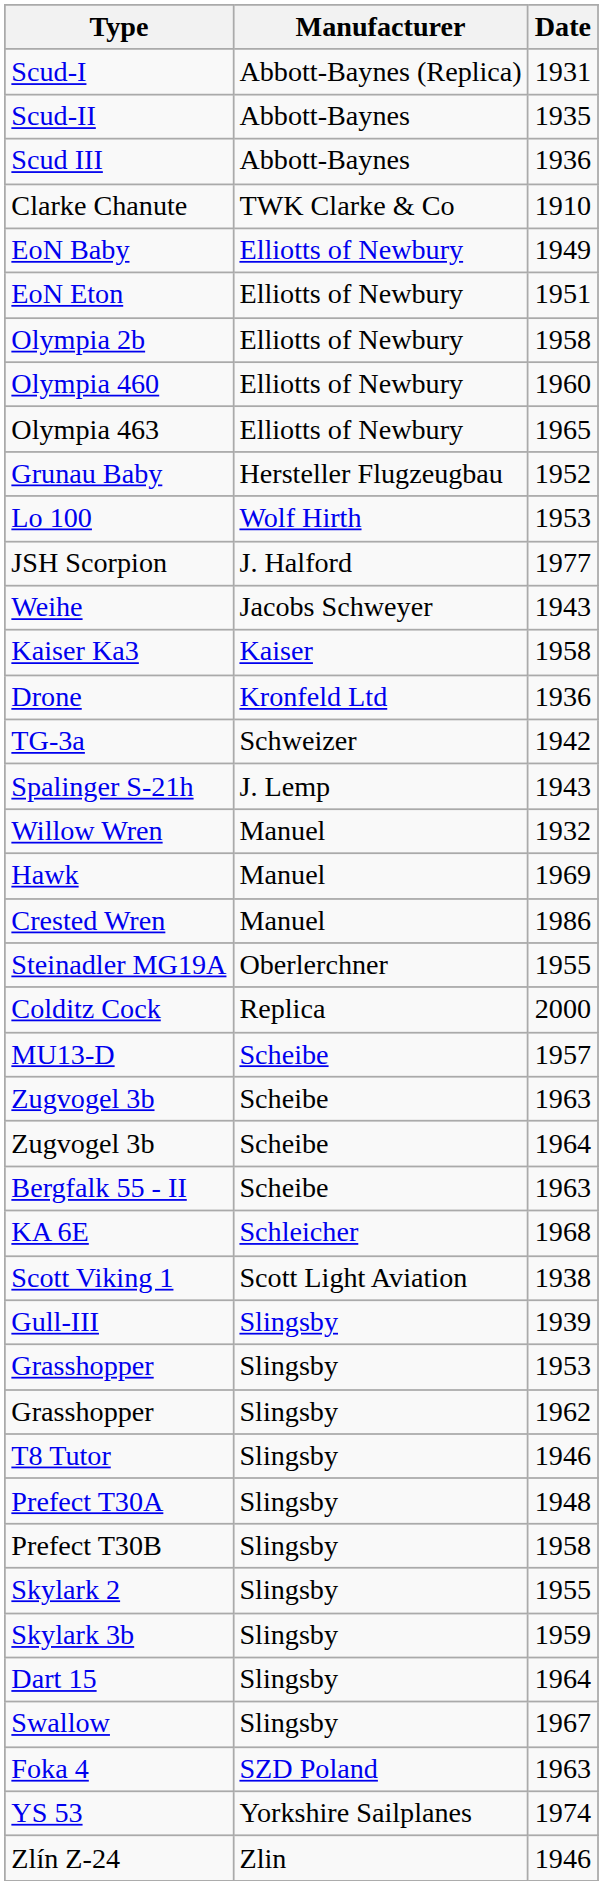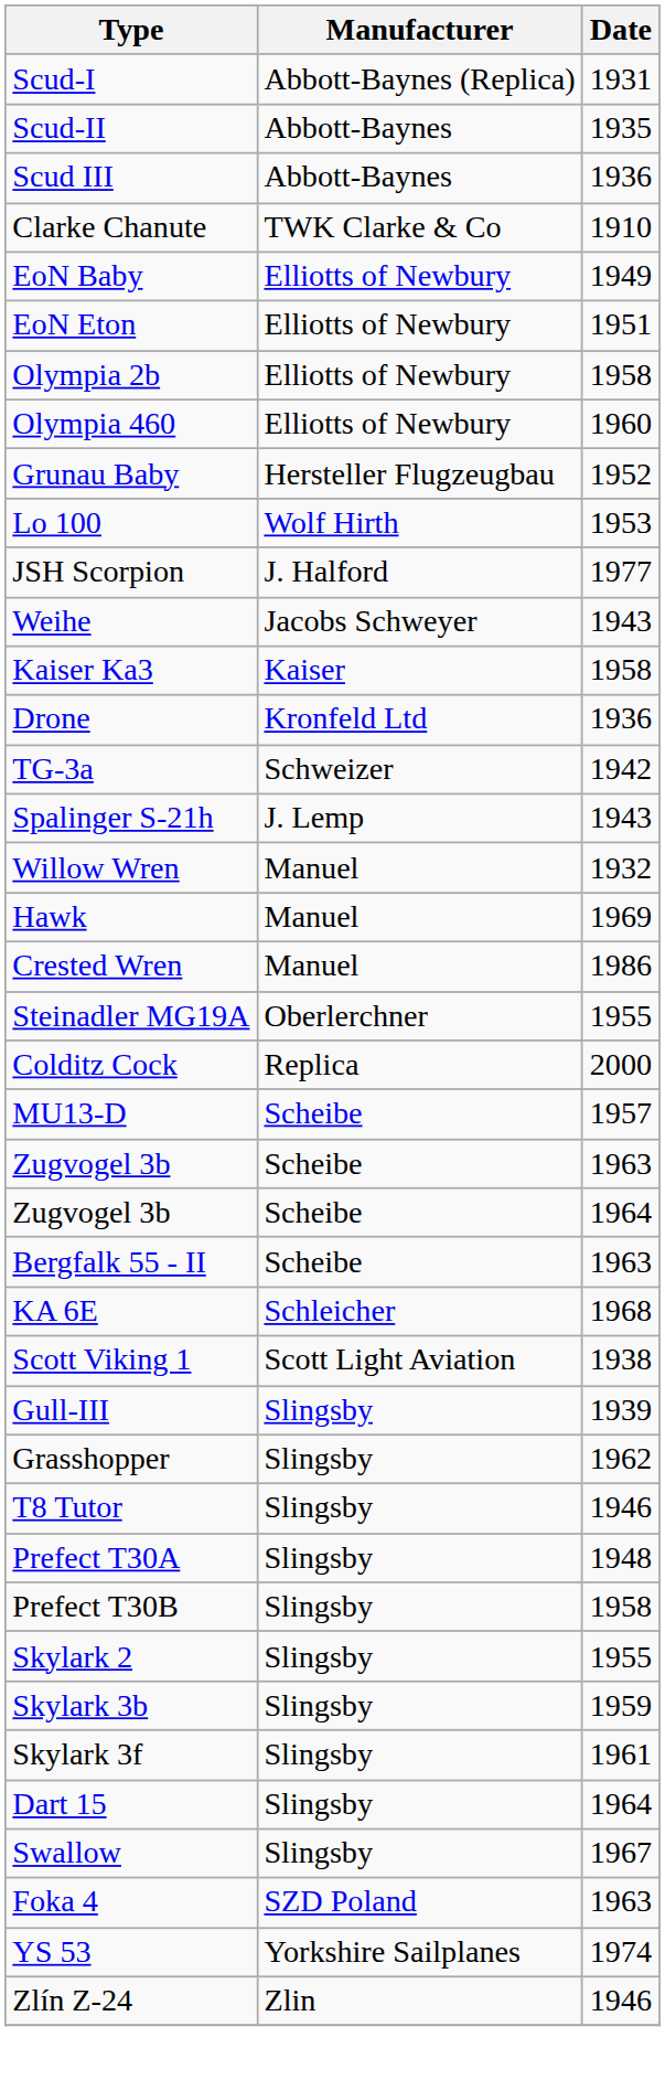 <table class="wikitable sortable">
 <tr>
 <th>Type</th>
 <th>Manufacturer</th>
 <th>Date</th>
 </tr>
 <tr>
 <td><a href='#'>Scud-I</a></td>
 <td>Abbott-Baynes (Replica)</td>
 <td>1931</td>
 </tr>
 <tr>
 <td><a href='#'>Scud-II</a></td>
 <td>Abbott-Baynes</td>
 <td>1935</td>
 </tr>
 <tr>
 <td><a href='#'>Scud III</a></td>
 <td>Abbott-Baynes</td>
 <td>1936</td>
 </tr>
 <tr>
 <td>Clarke Chanute</td>
 <td>TWK Clarke & Co</td>
 <td>1910</td>
 </tr>
 <tr>
 <td><a href='#'>EoN Baby</a></td>
 <td><a href='#'>Elliotts of Newbury</a></td>
 <td>1949</td>
 </tr>
 <tr>
 <td><a href='#'>EoN Eton</a></td>
 <td>Elliotts of Newbury</td>
 <td>1951</td>
 </tr>
 <tr>
 <td><a href='#'>Olympia 2b</a></td>
 <td>Elliotts of Newbury</td>
 <td>1958</td>
 </tr>
 <tr>
 <td><a href='#'>Olympia 460</a></td>
 <td>Elliotts of Newbury</td>
 <td>1960</td>
-</tr>
-<tr>
-<td>Olympia 463</td>
-<td>Elliotts of Newbury</td>
-<td>1965</td>
 </tr>
 <tr>
 <td><a href='#'>Grunau Baby</a></td>
 <td>Hersteller Flugzeugbau</td>
 <td>1952</td>
 </tr>
 <tr>
 <td><a href='#'>Lo 100</a></td>
 <td><a href='#'>Wolf Hirth</a></td>
 <td>1953</td>
 </tr>
 <tr>
 <td>JSH Scorpion</td>
 <td>J. Halford</td>
 <td>1977</td>
 </tr>
 <tr>
 <td><a href='#'>Weihe</a></td>
 <td>Jacobs Schweyer</td>
 <td>1943</td>
 </tr>
 <tr>
 <td><a href='#'>Kaiser Ka3</a></td>
 <td><a href='#'>Kaiser</a></td>
 <td>1958</td>
 </tr>
 <tr>
 <td><a href='#'>Drone</a></td>
 <td><a href='#'>Kronfeld Ltd</a></td>
 <td>1936</td>
 </tr>
 <tr>
 <td><a href='#'>TG-3a</a></td>
 <td>Schweizer</td>
 <td>1942</td>
 </tr>
 <tr>
 <td><a href='#'>Spalinger S-21h</a></td>
 <td>J. Lemp</td>
 <td>1943</td>
 </tr>
 <tr>
 <td><a href='#'>Willow Wren</a></td>
 <td>Manuel</td>
 <td>1932</td>
 </tr>
 <tr>
 <td><a href='#'>Hawk</a></td>
 <td>Manuel</td>
 <td>1969</td>
 </tr>
 <tr>
 <td><a href='#'>Crested Wren</a></td>
 <td>Manuel</td>
 <td>1986</td>
 </tr>
 <tr>
 <td><a href='#'>Steinadler MG19A</a></td>
 <td>Oberlerchner</td>
 <td>1955</td>
 </tr>
 <tr>
 <td><a href='#'>Colditz Cock</a></td>
 <td>Replica</td>
 <td>2000</td>
 </tr>
 <tr>
 <td><a href='#'>MU13-D</a></td>
 <td><a href='#'>Scheibe</a></td>
 <td>1957</td>
 </tr>
 <tr>
 <td><a href='#'>Zugvogel 3b</a></td>
 <td>Scheibe</td>
 <td>1963</td>
 </tr>
 <tr>
 <td>Zugvogel 3b</td>
 <td>Scheibe</td>
 <td>1964</td>
 </tr>
 <tr>
 <td><a href='#'>Bergfalk 55 - II</a></td>
 <td>Scheibe</td>
 <td>1963</td>
 </tr>
 <tr>
 <td><a href='#'>KA 6E</a></td>
 <td><a href='#'>Schleicher</a></td>
 <td>1968</td>
 </tr>
 <tr>
 <td><a href='#'>Scott Viking 1</a></td>
 <td>Scott Light Aviation</td>
 <td>1938</td>
 </tr>
 <tr>
 <td><a href='#'>Gull-III</a></td>
 <td><a href='#'>Slingsby</a></td>
 <td>1939</td>
 </tr>
 <tr>
-<td><a href='#'>Grasshopper</a></td>
-<td>Slingsby</td>
-<td>1953</td>
-</tr>
-<tr>
 <td>Grasshopper</td>
 <td>Slingsby</td>
 <td>1962</td>
 </tr>
 <tr>
 <td><a href='#'>T8 Tutor</a></td>
 <td>Slingsby</td>
 <td>1946</td>
 </tr>
 <tr>
 <td><a href='#'>Prefect T30A</a></td>
 <td>Slingsby</td>
 <td>1948</td>
 </tr>
 <tr>
 <td>Prefect T30B</td>
 <td>Slingsby</td>
 <td>1958</td>
 </tr>
 <tr>
 <td><a href='#'>Skylark 2</a></td>
 <td>Slingsby</td>
 <td>1955</td>
 </tr>
 <tr>
 <td><a href='#'>Skylark 3b</a></td>
 <td>Slingsby</td>
 <td>1959</td>
 </tr>
 <tr>
+<td>Skylark 3f</td>
+<td>Slingsby</td>
+<td>1961</td>
+</tr>
+<tr>
 <td><a href='#'>Dart 15</a></td>
 <td>Slingsby</td>
 <td>1964</td>
 </tr>
 <tr>
 <td><a href='#'>Swallow</a></td>
 <td>Slingsby</td>
 <td>1967</td>
 </tr>
 <tr>
 <td><a href='#'>Foka 4</a></td>
 <td><a href='#'>SZD Poland</a></td>
 <td>1963</td>
 </tr>
 <tr>
 <td><a href='#'>YS 53</a></td>
 <td>Yorkshire Sailplanes</td>
 <td>1974</td>
 </tr>
 <tr>
 <td>Zlín Z-24</td>
 <td>Zlin</td>
 <td>1946</td>
 </tr>
 <tr>
 </tr>
 </table>
